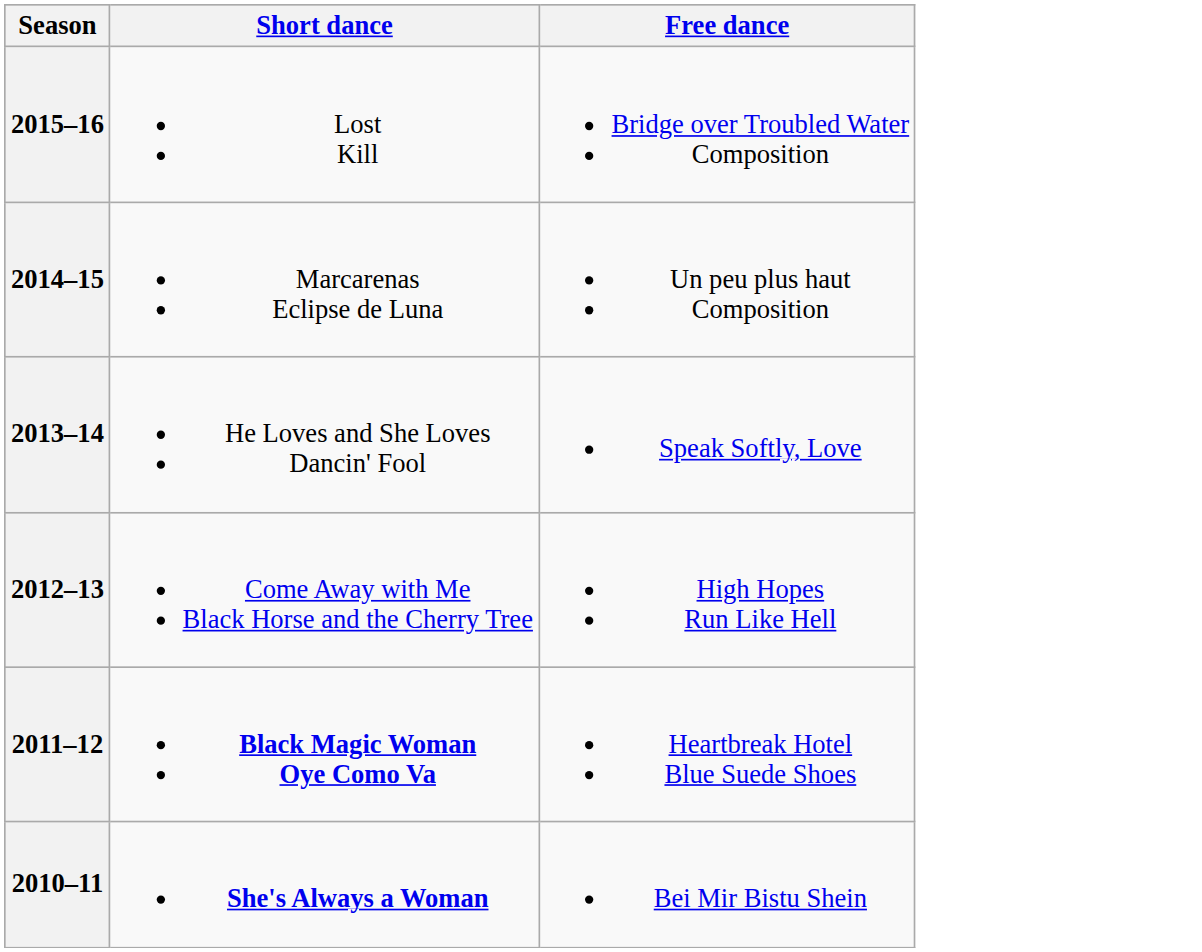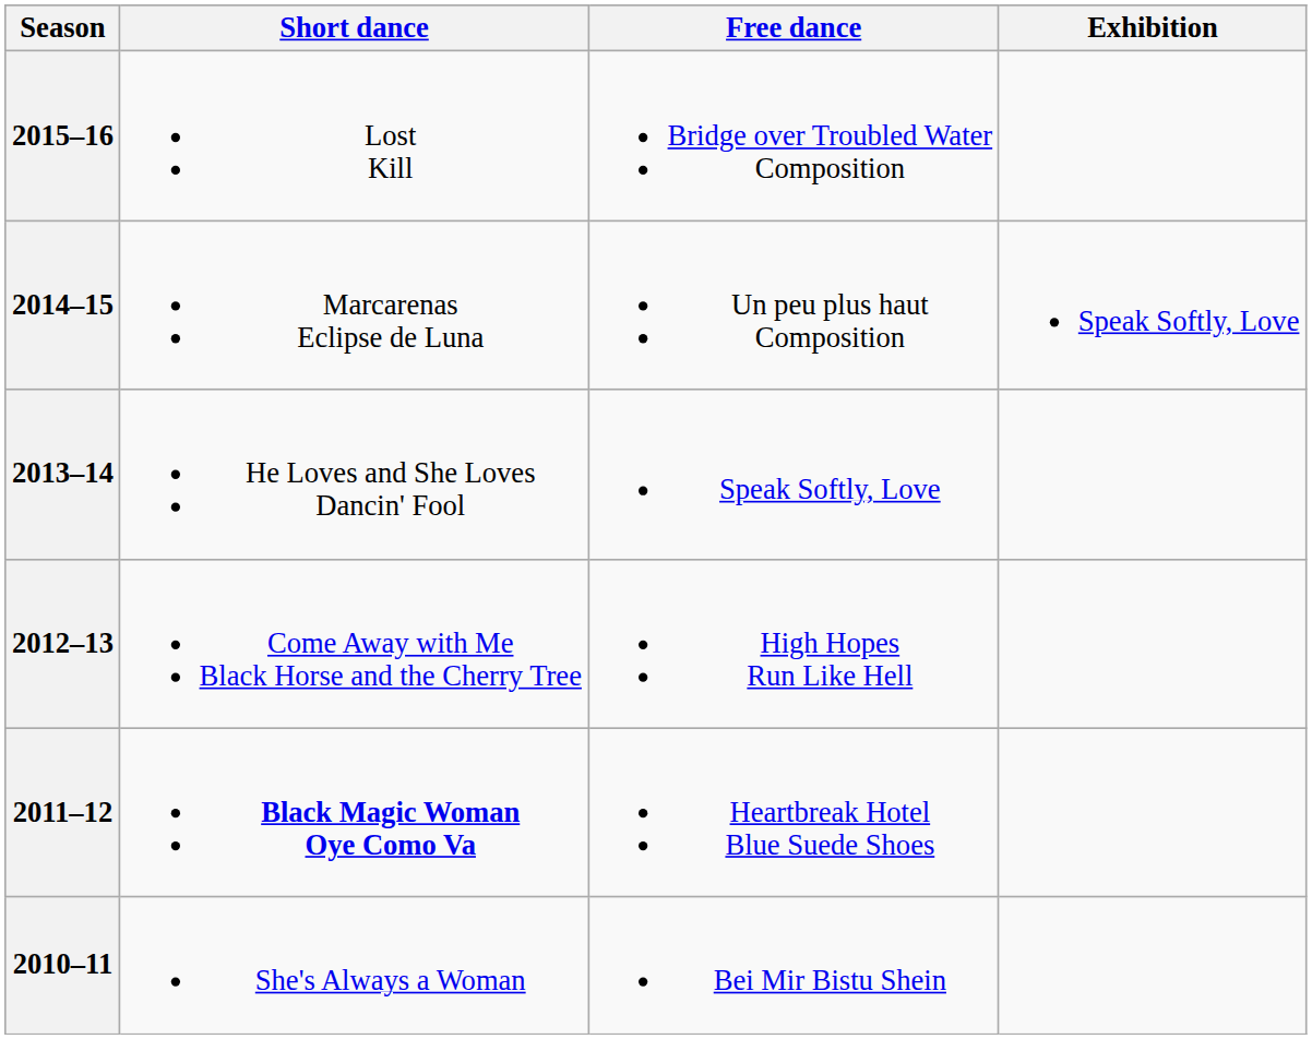 <table class=wikitable style=text-align:center>
 <tr>
 <th>Season</th>
 <th><a href='#'>Short dance</a></th>
 <th><a href='#'>Free dance</a></th>
+<th>Exhibition</th>
 </tr>
 <tr>
 <th>2015–16 <br></th>
 <td><br><ul><li>Lost <br></li><li>Kill <br></li></ul></td>
 <td><br><ul><li><a href='#'>Bridge over Troubled Water</a> <br></li><li>Composition <br></li></ul></td>
+<td></td>
 </tr>
 <tr>
 <th>2014–15 <br></th>
 <td><br><ul><li> Marcarenas</li><li> Eclipse de Luna</li></ul></td>
 <td><br><ul><li>Un peu plus haut <br></li><li>Composition <br></li></ul></td>
+<td><br><ul><li><a href='#'>Speak Softly, Love</a>   <br></li></ul></td>
 </tr>
 <tr>
 <th>2013–14 <br></th>
 <td><br><ul><li>He Loves and She Loves</li><li>Dancin' Fool</li></ul></td>
 <td><br><ul><li><a href='#'>Speak Softly, Love</a>   <br></li></ul></td>
+<td></td>
 </tr>
 <tr>
 <th>2012–13 <br></th>
 <td><br><ul><li><a href='#'>Come Away with Me</a> <br></li><li><a href='#'>Black Horse and the Cherry Tree</a> <br></li></ul></td>
 <td><br><ul><li><a href='#'>High Hopes</a> <br></li><li><a href='#'>Run Like Hell</a> <br></li></ul></td>
+<td></td>
 </tr>
 <tr>
 <th>2011–12 <br></th>
 <td><strong><br><ul><li><a href='#'>Black Magic Woman</a></li><li><a href='#'>Oye Como Va</a></li></ul></strong></td>
 <td><br><ul><li><a href='#'>Heartbreak Hotel</a> <br></li><li><a href='#'>Blue Suede Shoes</a> <br></li></ul></td>
+<td></td>
 </tr>
 <tr>
 <th>2010–11</th>
-<td><strong><br><ul><li><a href='#'>She's Always a Woman</a></li></ul></strong></td>
+<td><br><ul><li><a href='#'>She's Always a Woman</a></li></ul></td>
 <td><br><ul><li><a href='#'>Bei Mir Bistu Shein</a></li></ul></td>
+<td></td>
 </tr>
 </table>
